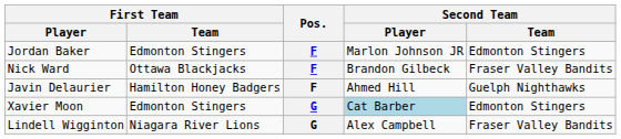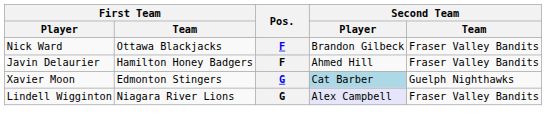 <table class="wikitable">
 <tr>
 <th colspan="2">First Team</th>
 <th style="width:10%;" rowspan="2">Pos.</th>
 <th colspan="2">Second Team</th>
 </tr>
 <tr>
 <th>Player</th>
 <th>Team</th>
 <th>Player</th>
 <th>Team</th>
 </tr>
 <tr>
-<td>Jordan Baker</td>
-<td>Edmonton Stingers</td>
-<th style="text-align:center;"><a href='#'>F</a></th>
-<td>Marlon Johnson JR</td>
-<td>Edmonton Stingers</td>
-</tr>
-<tr>
 <td>Nick Ward</td>
 <td>Ottawa Blackjacks</td>
 <th style="text-align:center;"><a href='#'>F</a></th>
 <td>Brandon Gilbeck</td>
 <td>Fraser Valley Bandits</td>
 </tr>
 <tr>
 <td>Javin Delaurier</td>
 <td>Hamilton Honey Badgers</td>
 <th style="text-align:center;">F</th>
 <td>Ahmed Hill</td>
-<td>Guelph Nighthawks</td>
+<td>Fraser Valley Bandits</td>
 </tr>
 <tr>
 <td>Xavier Moon</td>
 <td>Edmonton Stingers</td>
 <th style="text-align:center;"><a href='#'>G</a></th>
 <td style="background: lightblue;">Cat Barber</td>
-<td>Edmonton Stingers</td>
+<td>Guelph Nighthawks</td>
 </tr>
 <tr>
 <td>Lindell Wigginton</td>
 <td>Niagara River Lions</td>
 <th style="text-align:center;">G</th>
-<td>Alex Campbell</td>
+<td style="background: lavender;">Alex Campbell</td>
 <td>Fraser Valley Bandits</td>
 </tr>
 </table>
